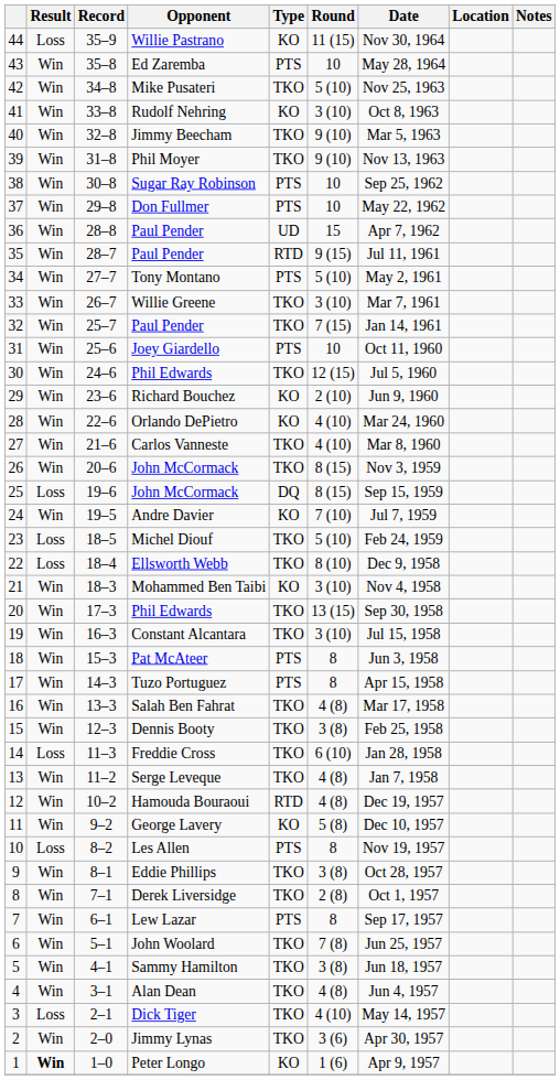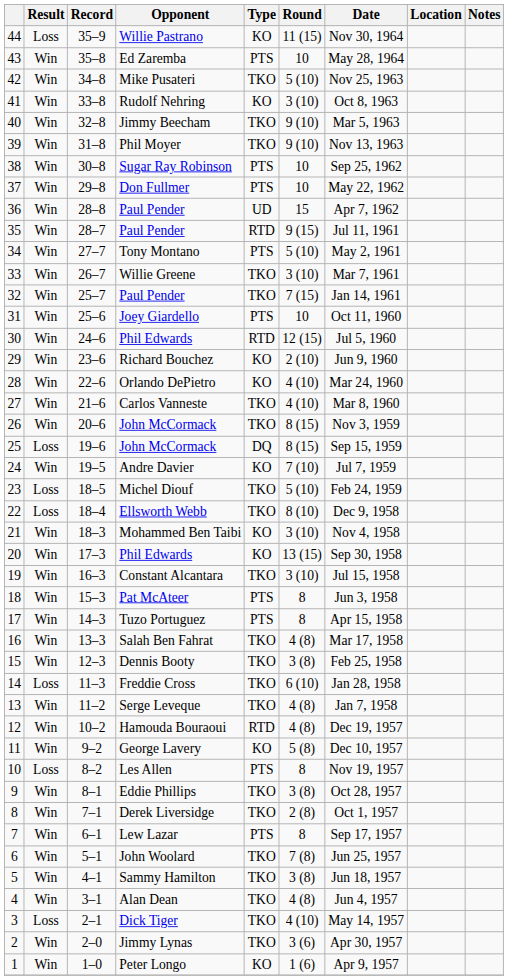 <table class="wikitable" style="text-align:center">
 <tr>
 <th></th>
 <th>Result</th>
 <th>Record</th>
 <th>Opponent</th>
 <th>Type</th>
 <th>Round</th>
 <th>Date</th>
 <th>Location</th>
 <th>Notes</th>
 </tr>
 <tr>
 <td>44</td>
 <td>Loss</td>
 <td>35–9</td>
 <td align=left><a href='#'>Willie Pastrano</a></td>
 <td>KO</td>
 <td>11 (15)</td>
 <td>Nov 30, 1964</td>
 <td style="text-align:left;"></td>
 <td style="text-align:left;"></td>
 </tr>
 <tr>
 <td>43</td>
 <td>Win</td>
 <td>35–8</td>
 <td align=left>Ed Zaremba</td>
 <td>PTS</td>
 <td>10</td>
 <td>May 28, 1964</td>
 <td style="text-align:left;"></td>
 <td></td>
 </tr>
 <tr>
 <td>42</td>
 <td>Win</td>
 <td>34–8</td>
 <td align=left>Mike Pusateri</td>
 <td>TKO</td>
 <td>5 (10)</td>
 <td>Nov 25, 1963</td>
 <td style="text-align:left;"></td>
 <td></td>
 </tr>
 <tr>
 <td>41</td>
 <td>Win</td>
 <td>33–8</td>
 <td align=left>Rudolf Nehring</td>
 <td>KO</td>
 <td>3 (10)</td>
 <td>Oct 8, 1963</td>
 <td style="text-align:left;"></td>
 <td></td>
 </tr>
 <tr>
 <td>40</td>
 <td>Win</td>
 <td>32–8</td>
 <td align=left>Jimmy Beecham</td>
 <td>TKO</td>
 <td>9 (10)</td>
 <td>Mar 5, 1963</td>
 <td style="text-align:left;"></td>
 <td></td>
 </tr>
 <tr>
 <td>39</td>
 <td>Win</td>
 <td>31–8</td>
 <td align=left>Phil Moyer</td>
 <td>TKO</td>
 <td>9 (10)</td>
 <td>Nov 13, 1963</td>
 <td style="text-align:left;"></td>
 <td></td>
 </tr>
 <tr>
 <td>38</td>
 <td>Win</td>
 <td>30–8</td>
 <td align=left><a href='#'>Sugar Ray Robinson</a></td>
 <td>PTS</td>
 <td>10</td>
 <td>Sep 25, 1962</td>
 <td style="text-align:left;"></td>
 <td></td>
 </tr>
 <tr>
 <td>37</td>
 <td>Win</td>
 <td>29–8</td>
 <td align=left><a href='#'>Don Fullmer</a></td>
 <td>PTS</td>
 <td>10</td>
 <td>May 22, 1962</td>
 <td style="text-align:left;"></td>
 <td></td>
 </tr>
 <tr>
 <td>36</td>
 <td>Win</td>
 <td>28–8</td>
 <td align=left><a href='#'>Paul Pender</a></td>
 <td>UD</td>
 <td>15</td>
 <td>Apr 7,  1962</td>
 <td style="text-align:left;"></td>
 <td style="text-align:left;"></td>
 </tr>
 <tr>
 <td>35</td>
 <td>Win</td>
 <td>28–7</td>
 <td align=left><a href='#'>Paul Pender</a></td>
 <td>RTD</td>
 <td>9 (15)</td>
 <td>Jul 11,  1961</td>
 <td style="text-align:left;"></td>
 <td style="text-align:left;"></td>
 </tr>
 <tr>
 <td>34</td>
 <td>Win</td>
 <td>27–7</td>
 <td align=left>Tony Montano</td>
 <td>PTS</td>
 <td>5 (10)</td>
 <td>May 2, 1961</td>
 <td style="text-align:left;"></td>
 <td></td>
 </tr>
 <tr>
 <td>33</td>
 <td>Win</td>
 <td>26–7</td>
 <td align=left>Willie Greene</td>
 <td>TKO</td>
 <td>3 (10)</td>
 <td>Mar 7, 1961</td>
 <td style="text-align:left;"></td>
 <td></td>
 </tr>
 <tr>
 <td>32</td>
 <td>Win</td>
 <td>25–7</td>
 <td align=left><a href='#'>Paul Pender</a></td>
 <td>TKO</td>
 <td>7 (15)</td>
 <td>Jan 14, 1961</td>
 <td style="text-align:left;"></td>
 <td style="text-align:left;"></td>
 </tr>
 <tr>
 <td>31</td>
 <td>Win</td>
 <td>25–6</td>
 <td align=left><a href='#'>Joey Giardello</a></td>
 <td>PTS</td>
 <td>10</td>
 <td>Oct 11, 1960</td>
 <td style="text-align:left;"></td>
 <td></td>
 </tr>
 <tr>
 <td>30</td>
 <td>Win</td>
 <td>24–6</td>
 <td align=left><a href='#'>Phil Edwards</a></td>
-<td>TKO</td>
+<td>RTD</td>
 <td>12 (15)</td>
 <td>Jul 5, 1960</td>
 <td style="text-align:left;"></td>
 <td style="text-align:left;"></td>
 </tr>
 <tr>
 <td>29</td>
 <td>Win</td>
 <td>23–6</td>
 <td align=left>Richard Bouchez</td>
 <td>KO</td>
 <td>2 (10)</td>
 <td>Jun 9, 1960</td>
 <td style="text-align:left;"></td>
 <td></td>
 </tr>
 <tr>
 <td>28</td>
 <td>Win</td>
 <td>22–6</td>
 <td align=left>Orlando DePietro</td>
 <td>KO</td>
 <td>4 (10)</td>
 <td>Mar 24, 1960</td>
 <td style="text-align:left;"></td>
 <td></td>
 </tr>
 <tr>
 <td>27</td>
 <td>Win</td>
 <td>21–6</td>
 <td align=left>Carlos Vanneste</td>
 <td>TKO</td>
 <td>4 (10)</td>
 <td>Mar 8, 1960</td>
 <td style="text-align:left;"></td>
 <td></td>
 </tr>
 <tr>
 <td>26</td>
 <td>Win</td>
 <td>20–6</td>
 <td align=left><a href='#'>John McCormack</a></td>
 <td>TKO</td>
 <td>8 (15)</td>
 <td>Nov 3, 1959</td>
 <td style="text-align:left;"></td>
 <td style="text-align:left;"></td>
 </tr>
 <tr>
 <td>25</td>
 <td>Loss</td>
 <td>19–6</td>
 <td align=left><a href='#'>John McCormack</a></td>
 <td>DQ</td>
 <td>8 (15)</td>
 <td>Sep 15, 1959</td>
 <td style="text-align:left;"></td>
 <td style="text-align:left;"></td>
 </tr>
 <tr>
 <td>24</td>
 <td>Win</td>
 <td>19–5</td>
 <td align=left>Andre Davier</td>
 <td>KO</td>
 <td>7 (10)</td>
 <td>Jul 7, 1959</td>
 <td style="text-align:left;"></td>
 <td></td>
 </tr>
 <tr>
 <td>23</td>
 <td>Loss</td>
 <td>18–5</td>
 <td align=left>Michel Diouf</td>
 <td>TKO</td>
 <td>5 (10)</td>
 <td>Feb 24, 1959</td>
 <td style="text-align:left;"></td>
 <td></td>
 </tr>
 <tr>
 <td>22</td>
 <td>Loss</td>
 <td>18–4</td>
 <td align=left><a href='#'>Ellsworth Webb</a></td>
 <td>TKO</td>
 <td>8 (10)</td>
 <td>Dec 9, 1958</td>
 <td style="text-align:left;"></td>
 <td></td>
 </tr>
 <tr>
 <td>21</td>
 <td>Win</td>
 <td>18–3</td>
 <td align=left>Mohammed Ben Taibi</td>
 <td>KO</td>
 <td>3 (10)</td>
 <td>Nov 4, 1958</td>
 <td style="text-align:left;"></td>
 <td></td>
 </tr>
 <tr>
 <td>20</td>
 <td>Win</td>
 <td>17–3</td>
 <td align=left><a href='#'>Phil Edwards</a></td>
-<td>TKO</td>
+<td>KO</td>
 <td>13 (15)</td>
 <td>Sep 30, 1958</td>
 <td style="text-align:left;"></td>
 <td style="text-align:left;"></td>
 </tr>
 <tr>
 <td>19</td>
 <td>Win</td>
 <td>16–3</td>
 <td align=left>Constant Alcantara</td>
 <td>TKO</td>
 <td>3 (10)</td>
 <td>Jul 15, 1958</td>
 <td style="text-align:left;"></td>
 <td></td>
 </tr>
 <tr>
 <td>18</td>
 <td>Win</td>
 <td>15–3</td>
 <td align=left><a href='#'>Pat McAteer</a></td>
 <td>PTS</td>
 <td>8</td>
 <td>Jun 3, 1958</td>
 <td style="text-align:left;"></td>
 <td></td>
 </tr>
 <tr>
 <td>17</td>
 <td>Win</td>
 <td>14–3</td>
 <td align=left>Tuzo Portuguez</td>
 <td>PTS</td>
 <td>8</td>
 <td>Apr 15, 1958</td>
 <td style="text-align:left;"></td>
 <td></td>
 </tr>
 <tr>
 <td>16</td>
 <td>Win</td>
 <td>13–3</td>
 <td align=left>Salah Ben Fahrat</td>
 <td>TKO</td>
 <td>4 (8)</td>
 <td>Mar 17, 1958</td>
 <td style="text-align:left;"></td>
 <td></td>
 </tr>
 <tr>
 <td>15</td>
 <td>Win</td>
 <td>12–3</td>
 <td align=left>Dennis Booty</td>
 <td>TKO</td>
 <td>3 (8)</td>
 <td>Feb 25, 1958</td>
 <td style="text-align:left;"></td>
 <td></td>
 </tr>
 <tr>
 <td>14</td>
 <td>Loss</td>
 <td>11–3</td>
 <td align=left>Freddie Cross</td>
 <td>TKO</td>
 <td>6 (10)</td>
 <td>Jan 28, 1958</td>
 <td style="text-align:left;"></td>
 <td></td>
 </tr>
 <tr>
 <td>13</td>
 <td>Win</td>
 <td>11–2</td>
 <td align=left>Serge Leveque</td>
 <td>TKO</td>
 <td>4 (8)</td>
 <td>Jan 7, 1958</td>
 <td style="text-align:left;"></td>
 <td></td>
 </tr>
 <tr>
 <td>12</td>
 <td>Win</td>
 <td>10–2</td>
 <td align=left>Hamouda Bouraoui</td>
 <td>RTD</td>
 <td>4 (8)</td>
 <td>Dec 19, 1957</td>
 <td style="text-align:left;"></td>
 <td></td>
 </tr>
 <tr>
 <td>11</td>
 <td>Win</td>
 <td>9–2</td>
 <td align=left>George Lavery</td>
 <td>KO</td>
 <td>5 (8)</td>
 <td>Dec 10, 1957</td>
 <td style="text-align:left;"></td>
 <td></td>
 </tr>
 <tr>
 <td>10</td>
 <td>Loss</td>
 <td>8–2</td>
 <td align=left>Les Allen</td>
 <td>PTS</td>
 <td>8</td>
 <td>Nov 19, 1957</td>
 <td style="text-align:left;"></td>
 <td></td>
 </tr>
 <tr>
 <td>9</td>
 <td>Win</td>
 <td>8–1</td>
 <td align=left>Eddie Phillips</td>
 <td>TKO</td>
 <td>3 (8)</td>
 <td>Oct 28, 1957</td>
 <td style="text-align:left;"></td>
 <td></td>
 </tr>
 <tr>
 <td>8</td>
 <td>Win</td>
 <td>7–1</td>
 <td align=left>Derek Liversidge</td>
 <td>TKO</td>
 <td>2 (8)</td>
 <td>Oct 1, 1957</td>
 <td style="text-align:left;"></td>
 <td></td>
 </tr>
 <tr>
 <td>7</td>
 <td>Win</td>
 <td>6–1</td>
 <td align=left>Lew Lazar</td>
 <td>PTS</td>
 <td>8</td>
 <td>Sep 17, 1957</td>
 <td style="text-align:left;"></td>
 <td></td>
 </tr>
 <tr>
 <td>6</td>
 <td>Win</td>
 <td>5–1</td>
 <td align=left>John Woolard</td>
 <td>TKO</td>
 <td>7 (8)</td>
 <td>Jun 25, 1957</td>
 <td style="text-align:left;"></td>
 <td></td>
 </tr>
 <tr>
 <td>5</td>
 <td>Win</td>
 <td>4–1</td>
 <td align=left>Sammy Hamilton</td>
 <td>TKO</td>
 <td>3 (8)</td>
 <td>Jun 18, 1957</td>
 <td style="text-align:left;"></td>
 <td></td>
 </tr>
 <tr>
 <td>4</td>
 <td>Win</td>
 <td>3–1</td>
 <td align=left>Alan Dean</td>
 <td>TKO</td>
 <td>4 (8)</td>
 <td>Jun 4, 1957</td>
 <td style="text-align:left;"></td>
 <td></td>
 </tr>
 <tr>
 <td>3</td>
 <td>Loss</td>
 <td>2–1</td>
 <td align=left><a href='#'>Dick Tiger</a></td>
 <td>TKO</td>
 <td>4 (10)</td>
 <td>May 14, 1957</td>
 <td style="text-align:left;"></td>
 <td></td>
 </tr>
 <tr>
 <td>2</td>
 <td>Win</td>
 <td>2–0</td>
 <td align=left>Jimmy Lynas</td>
 <td>TKO</td>
 <td>3 (6)</td>
 <td>Apr 30, 1957</td>
 <td style="text-align:left;"></td>
 <td></td>
 </tr>
 <tr>
 <td>1</td>
-<td><strong>Win</strong></td>
+<td>Win</td>
 <td>1–0</td>
 <td align=left>Peter Longo</td>
 <td>KO</td>
 <td>1 (6)</td>
 <td>Apr 9, 1957</td>
 <td style="text-align:left;"></td>
 <td></td>
 </tr>
 <tr>
 </tr>
 </table>
